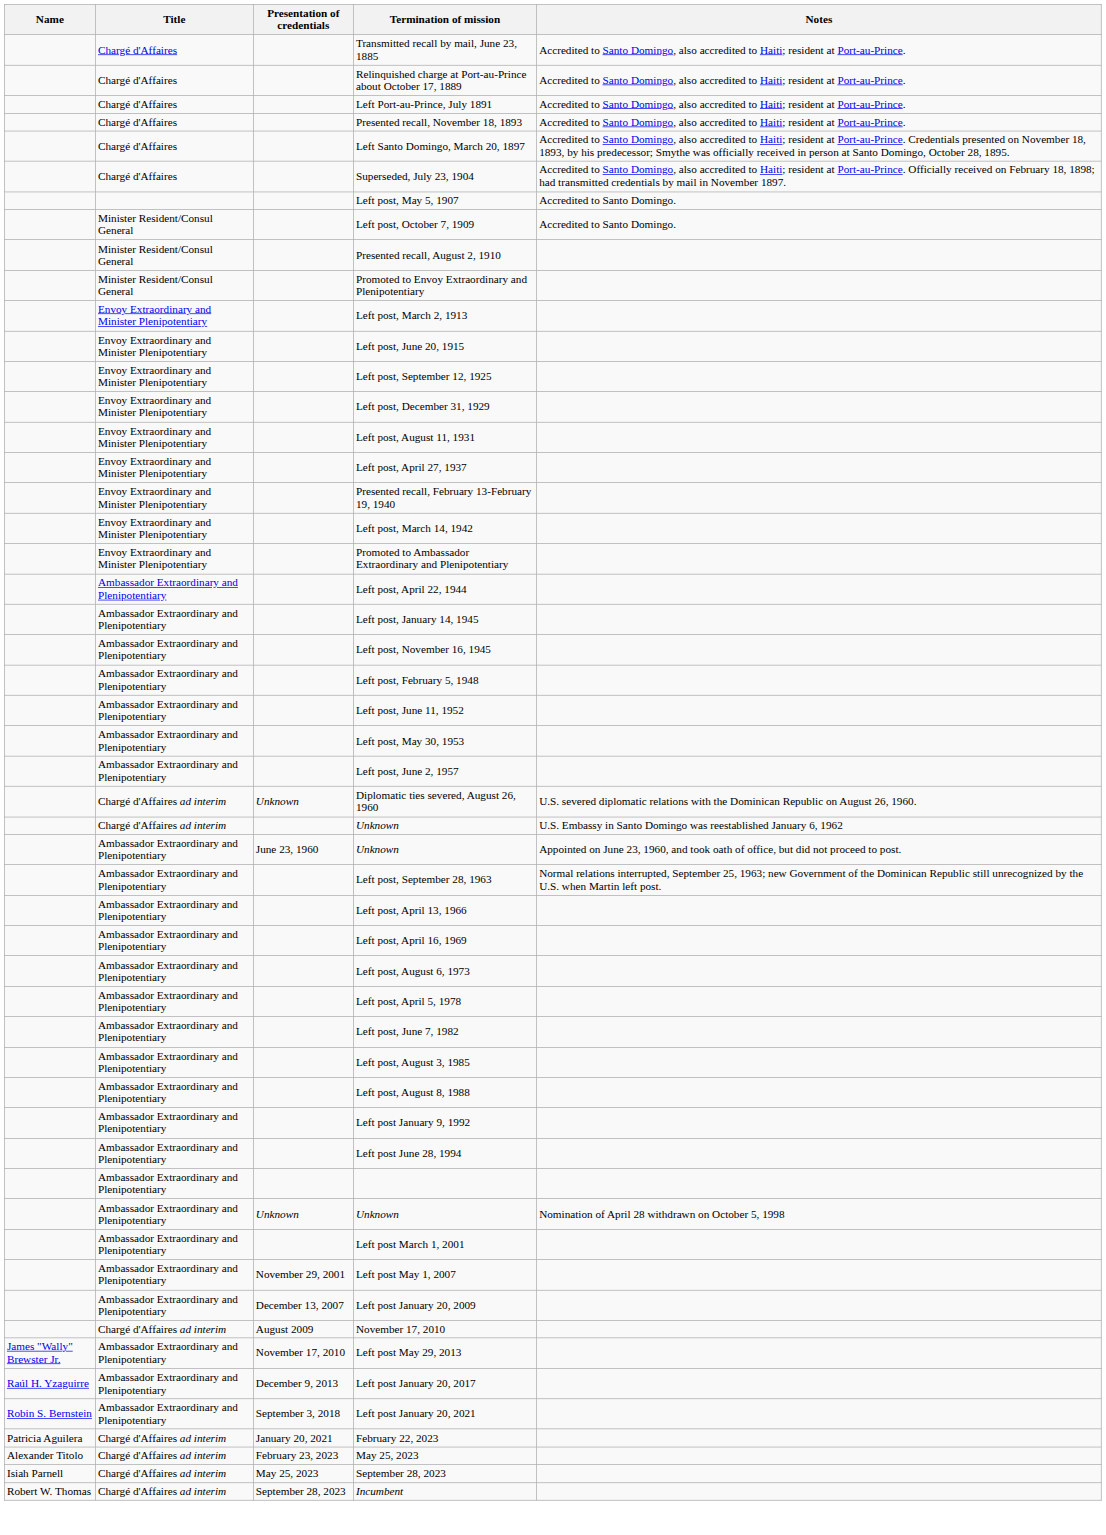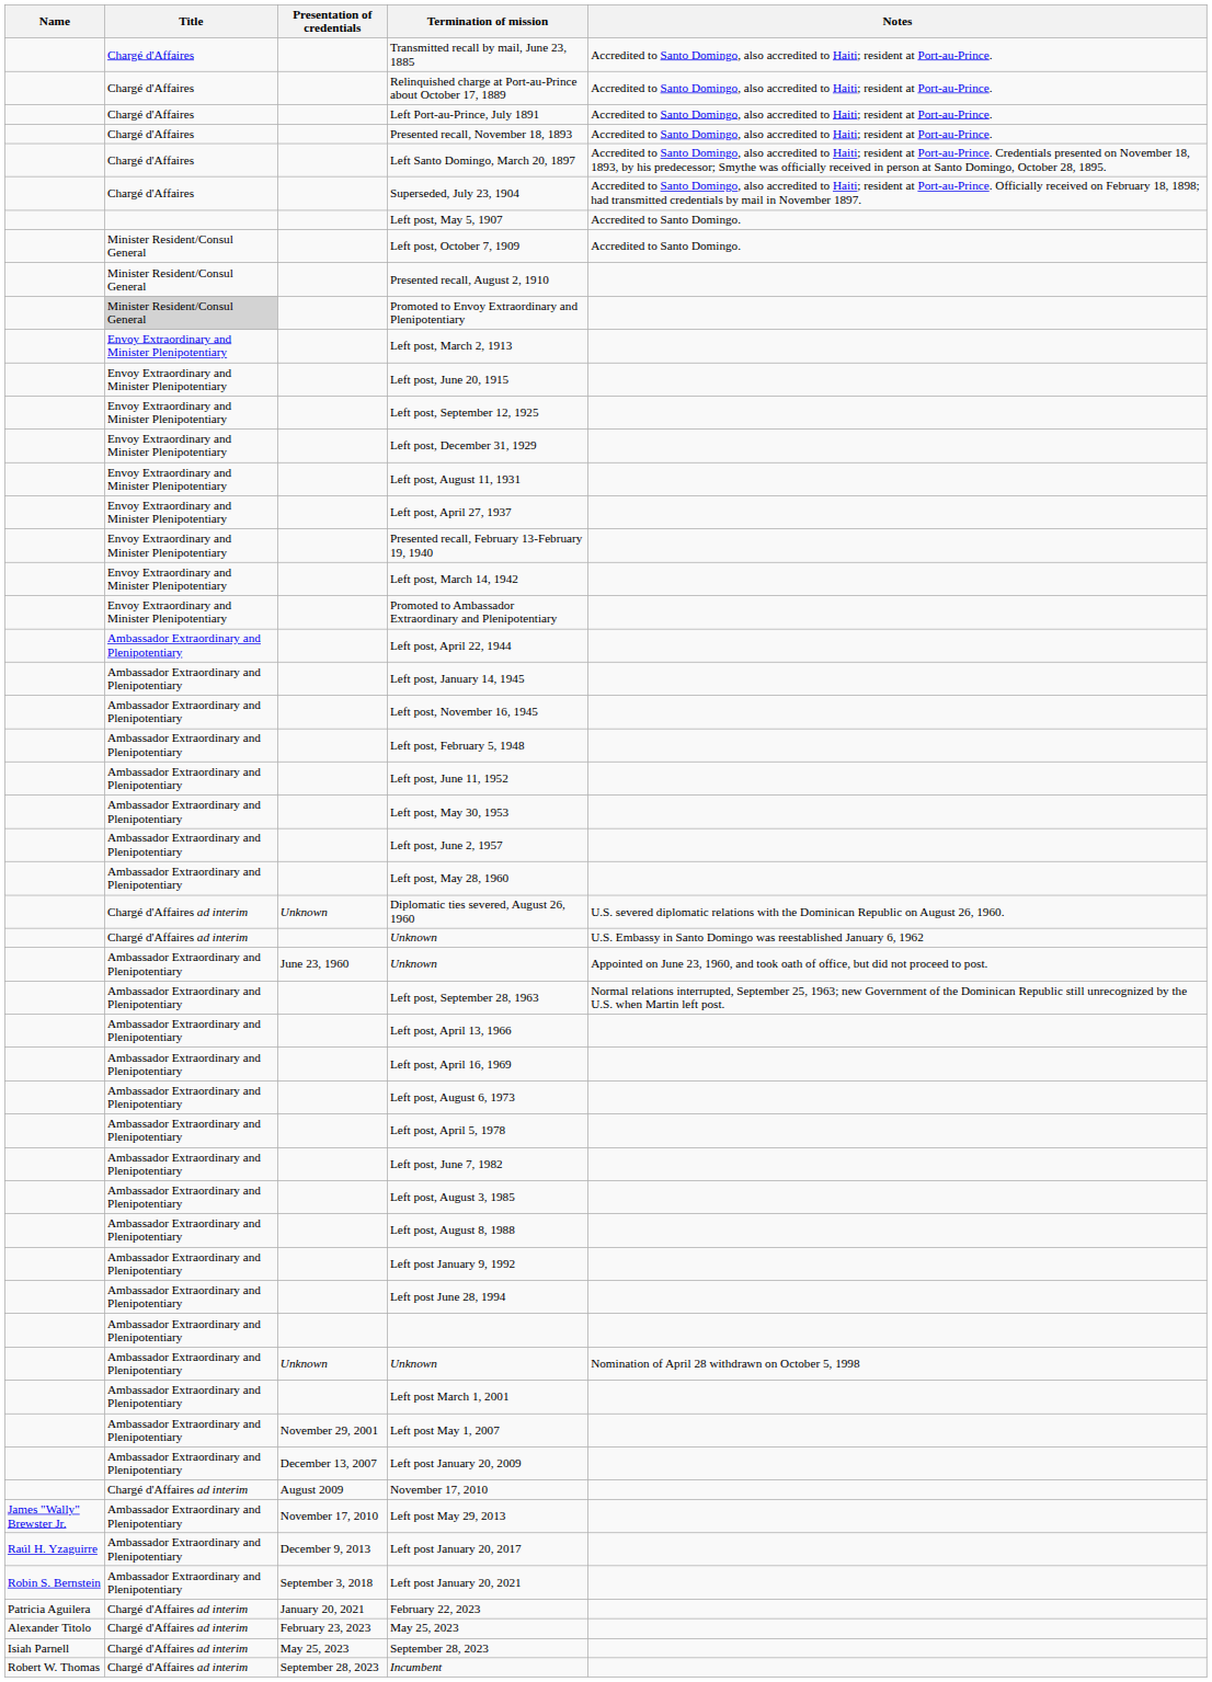 <table class="wikitable sortable">
 <tr>
 <th>Name</th>
 <th>Title</th>
 <th>Presentation of credentials</th>
 <th>Termination of mission</th>
 <th class="unsortable">Notes</th>
 </tr>
 <tr>
 <td></td>
 <td><a href='#'>Chargé d'Affaires</a></td>
 <td></td>
 <td>Transmitted recall by mail, June 23, 1885</td>
 <td>Accredited to <a href='#'>Santo Domingo</a>, also accredited to <a href='#'>Haiti</a>; resident at <a href='#'>Port-au-Prince</a>.</td>
 </tr>
 <tr>
 <td></td>
 <td>Chargé d'Affaires</td>
 <td></td>
 <td>Relinquished charge at Port-au-Prince about October 17, 1889</td>
 <td>Accredited to <a href='#'>Santo Domingo</a>, also accredited to <a href='#'>Haiti</a>; resident at <a href='#'>Port-au-Prince</a>.</td>
 </tr>
 <tr>
 <td></td>
 <td>Chargé d'Affaires</td>
 <td></td>
 <td>Left Port-au-Prince, July 1891</td>
 <td>Accredited to <a href='#'>Santo Domingo</a>, also accredited to <a href='#'>Haiti</a>; resident at <a href='#'>Port-au-Prince</a>.</td>
 </tr>
 <tr>
 <td></td>
 <td>Chargé d'Affaires</td>
 <td></td>
 <td>Presented recall, November 18, 1893</td>
 <td>Accredited to <a href='#'>Santo Domingo</a>, also accredited to <a href='#'>Haiti</a>; resident at <a href='#'>Port-au-Prince</a>.</td>
 </tr>
 <tr>
 <td></td>
 <td>Chargé d'Affaires</td>
 <td></td>
 <td>Left Santo Domingo, March 20, 1897</td>
 <td>Accredited to <a href='#'>Santo Domingo</a>, also accredited to <a href='#'>Haiti</a>; resident at <a href='#'>Port-au-Prince</a>. Credentials presented on November 18, 1893, by his predecessor; Smythe was officially received in person at Santo Domingo, October 28, 1895.</td>
 </tr>
 <tr>
 <td></td>
 <td>Chargé d'Affaires</td>
 <td></td>
 <td>Superseded, July 23, 1904</td>
 <td>Accredited to <a href='#'>Santo Domingo</a>, also accredited to <a href='#'>Haiti</a>; resident at <a href='#'>Port-au-Prince</a>. Officially received on February 18, 1898; had transmitted credentials by mail in November 1897.</td>
 </tr>
 <tr>
 <td></td>
 <td></td>
 <td></td>
 <td>Left post, May 5, 1907</td>
 <td>Accredited to Santo Domingo.</td>
 </tr>
 <tr>
 <td></td>
 <td>Minister Resident/Consul General</td>
 <td></td>
 <td>Left post, October 7, 1909</td>
 <td>Accredited to Santo Domingo.</td>
 </tr>
 <tr>
 <td></td>
 <td>Minister Resident/Consul General</td>
 <td></td>
 <td>Presented recall, August 2, 1910</td>
 <td></td>
 </tr>
 <tr>
 <td></td>
-<td>Minister Resident/Consul General</td>
+<td style="background: lightgrey;">Minister Resident/Consul General</td>
 <td></td>
 <td>Promoted to Envoy Extraordinary and Plenipotentiary</td>
 <td></td>
 </tr>
 <tr>
 <td></td>
 <td><a href='#'>Envoy Extraordinary and Minister Plenipotentiary</a></td>
 <td></td>
 <td>Left post, March 2, 1913</td>
 <td></td>
 </tr>
 <tr>
 <td></td>
 <td>Envoy Extraordinary and Minister Plenipotentiary</td>
 <td></td>
 <td>Left post, June 20, 1915</td>
 <td></td>
 </tr>
 <tr>
 <td></td>
 <td>Envoy Extraordinary and Minister Plenipotentiary</td>
 <td></td>
 <td>Left post, September 12, 1925</td>
 <td></td>
 </tr>
 <tr>
 <td></td>
 <td>Envoy Extraordinary and Minister Plenipotentiary</td>
 <td></td>
 <td>Left post, December 31, 1929</td>
 <td></td>
 </tr>
 <tr>
 <td></td>
 <td>Envoy Extraordinary and Minister Plenipotentiary</td>
 <td></td>
 <td>Left post, August 11, 1931</td>
 <td></td>
 </tr>
 <tr>
 <td></td>
 <td>Envoy Extraordinary and Minister Plenipotentiary</td>
 <td></td>
 <td>Left post, April 27, 1937</td>
 <td></td>
 </tr>
 <tr>
 <td></td>
 <td>Envoy Extraordinary and Minister Plenipotentiary</td>
 <td></td>
 <td>Presented recall, February 13-February 19, 1940</td>
 <td></td>
 </tr>
 <tr>
 <td></td>
 <td>Envoy Extraordinary and Minister Plenipotentiary</td>
 <td></td>
 <td>Left post, March 14, 1942</td>
 <td></td>
 </tr>
 <tr>
 <td></td>
 <td>Envoy Extraordinary and Minister Plenipotentiary</td>
 <td></td>
 <td>Promoted to Ambassador Extraordinary and Plenipotentiary</td>
 <td></td>
 </tr>
 <tr>
 <td></td>
 <td><a href='#'>Ambassador Extraordinary and Plenipotentiary</a></td>
 <td></td>
 <td>Left post, April 22, 1944</td>
 <td></td>
 </tr>
 <tr>
 <td></td>
 <td>Ambassador Extraordinary and Plenipotentiary</td>
 <td></td>
 <td>Left post, January 14, 1945</td>
 <td></td>
 </tr>
 <tr>
 <td></td>
 <td>Ambassador Extraordinary and Plenipotentiary</td>
 <td></td>
 <td>Left post, November 16, 1945</td>
 <td></td>
 </tr>
 <tr>
 <td></td>
 <td>Ambassador Extraordinary and Plenipotentiary</td>
 <td></td>
 <td>Left post, February 5, 1948</td>
 <td></td>
 </tr>
 <tr>
 <td></td>
 <td>Ambassador Extraordinary and Plenipotentiary</td>
 <td></td>
 <td>Left post, June 11, 1952</td>
 <td></td>
 </tr>
 <tr>
 <td></td>
 <td>Ambassador Extraordinary and Plenipotentiary</td>
 <td></td>
 <td>Left post, May 30, 1953</td>
 <td></td>
 </tr>
 <tr>
 <td></td>
 <td>Ambassador Extraordinary and Plenipotentiary</td>
 <td></td>
 <td>Left post, June 2, 1957</td>
+<td></td>
+</tr>
+<tr>
+<td></td>
+<td>Ambassador Extraordinary and Plenipotentiary</td>
+<td></td>
+<td>Left post, May 28, 1960</td>
 <td></td>
 </tr>
 <tr>
 <td></td>
 <td>Chargé d'Affaires <em>ad interim</em></td>
 <td><em>Unknown</em></td>
 <td>Diplomatic ties severed, August 26, 1960</td>
 <td>U.S. severed diplomatic relations with the Dominican Republic on August 26, 1960.</td>
 </tr>
 <tr>
 <td></td>
 <td>Chargé d'Affaires <em>ad interim</em></td>
 <td></td>
 <td><em>Unknown</em></td>
 <td>U.S. Embassy in Santo Domingo was reestablished January 6, 1962</td>
 </tr>
 <tr>
 <td></td>
 <td>Ambassador Extraordinary and Plenipotentiary</td>
 <td>June 23, 1960</td>
 <td><em>Unknown</em></td>
 <td>Appointed on June 23, 1960, and took oath of office, but did not proceed to post.</td>
 </tr>
 <tr>
 <td></td>
 <td>Ambassador Extraordinary and Plenipotentiary</td>
 <td></td>
 <td>Left post, September 28, 1963</td>
 <td>Normal relations interrupted, September 25, 1963; new Government of the Dominican Republic still unrecognized by the U.S. when Martin left post.</td>
 </tr>
 <tr>
 <td></td>
 <td>Ambassador Extraordinary and Plenipotentiary</td>
 <td></td>
 <td>Left post, April 13, 1966</td>
 <td></td>
 </tr>
 <tr>
 <td></td>
 <td>Ambassador Extraordinary and Plenipotentiary</td>
 <td></td>
 <td>Left post, April 16, 1969</td>
 <td></td>
 </tr>
 <tr>
 <td></td>
 <td>Ambassador Extraordinary and Plenipotentiary</td>
 <td></td>
 <td>Left post, August 6, 1973</td>
 <td></td>
 </tr>
 <tr>
 <td></td>
 <td>Ambassador Extraordinary and Plenipotentiary</td>
 <td></td>
 <td>Left post, April 5, 1978</td>
 <td></td>
 </tr>
 <tr>
 <td></td>
 <td>Ambassador Extraordinary and Plenipotentiary</td>
 <td></td>
 <td>Left post, June 7, 1982</td>
 <td></td>
 </tr>
 <tr>
 <td></td>
 <td>Ambassador Extraordinary and Plenipotentiary</td>
 <td></td>
 <td>Left post, August 3, 1985</td>
 <td></td>
 </tr>
 <tr>
 <td></td>
 <td>Ambassador Extraordinary and Plenipotentiary</td>
 <td></td>
 <td>Left post, August 8, 1988</td>
 <td></td>
 </tr>
 <tr>
 <td></td>
 <td>Ambassador Extraordinary and Plenipotentiary</td>
 <td></td>
 <td>Left post January 9, 1992</td>
 <td></td>
 </tr>
 <tr>
 <td></td>
 <td>Ambassador Extraordinary and Plenipotentiary</td>
 <td></td>
 <td>Left post June 28, 1994</td>
 <td></td>
 </tr>
 <tr>
 <td></td>
 <td>Ambassador Extraordinary and Plenipotentiary</td>
 <td></td>
 <td></td>
 <td></td>
 </tr>
 <tr>
 <td></td>
 <td>Ambassador Extraordinary and Plenipotentiary</td>
 <td><em>Unknown</em></td>
 <td><em>Unknown</em></td>
 <td>Nomination of April 28 withdrawn on October 5, 1998</td>
 </tr>
 <tr>
 <td></td>
 <td>Ambassador Extraordinary and Plenipotentiary</td>
 <td></td>
 <td>Left post March 1, 2001</td>
 <td></td>
 </tr>
 <tr>
 <td></td>
 <td>Ambassador Extraordinary and Plenipotentiary</td>
 <td>November 29, 2001</td>
 <td>Left post May 1, 2007</td>
 <td></td>
 </tr>
 <tr>
 <td></td>
 <td>Ambassador Extraordinary and Plenipotentiary</td>
 <td>December 13, 2007</td>
 <td>Left post January 20, 2009</td>
 <td></td>
 </tr>
 <tr>
 <td></td>
 <td>Chargé d'Affaires <em>ad interim</em></td>
 <td>August 2009</td>
 <td>November 17, 2010</td>
 <td></td>
 </tr>
 <tr>
 <td><a href='#'>James "Wally" Brewster Jr.</a></td>
 <td>Ambassador Extraordinary and Plenipotentiary</td>
 <td>November 17, 2010</td>
 <td>Left post May 29, 2013</td>
 <td></td>
 </tr>
 <tr>
 <td><a href='#'>Raúl H. Yzaguirre</a></td>
 <td>Ambassador Extraordinary and Plenipotentiary</td>
 <td>December 9, 2013</td>
 <td>Left post January 20, 2017</td>
 <td></td>
 </tr>
 <tr>
 <td><a href='#'>Robin S. Bernstein</a></td>
 <td>Ambassador Extraordinary and Plenipotentiary</td>
 <td>September 3, 2018</td>
 <td>Left post January 20, 2021</td>
 <td></td>
 </tr>
 <tr>
 <td>Patricia Aguilera</td>
 <td>Chargé d'Affaires <em>ad interim</em></td>
 <td>January 20, 2021</td>
 <td>February 22, 2023</td>
 <td></td>
 </tr>
 <tr>
 <td>Alexander Titolo</td>
 <td>Chargé d'Affaires <em>ad interim</em></td>
 <td>February 23, 2023</td>
 <td>May 25, 2023</td>
 <td></td>
 </tr>
 <tr>
 <td>Isiah Parnell</td>
 <td>Chargé d'Affaires <em>ad interim</em></td>
 <td>May 25, 2023</td>
 <td>September 28, 2023</td>
 <td></td>
 </tr>
 <tr>
 <td>Robert W. Thomas</td>
 <td>Chargé d'Affaires <em>ad interim</em></td>
 <td>September 28, 2023</td>
 <td><em>Incumbent</em></td>
 <td></td>
 </tr>
 </table>
